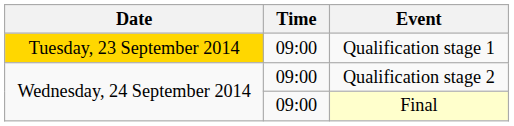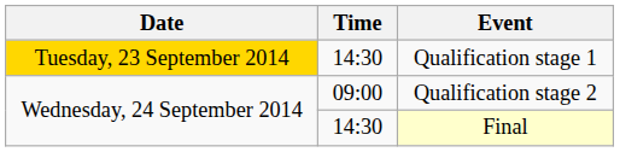 <table class = "wikitable" style="text-align:center;">
 <tr>
 <th width=220>Date</th>
 <th width=50>Time</th>
 <th width=150>Event</th>
 </tr>
 <tr>
 <td style="background: gold;">Tuesday, 23 September 2014</td>
-<td>09:00</td>
+<td>14:30</td>
 <td>Qualification stage 1</td>
 </tr>
 <tr>
 <td rowspan=2>Wednesday, 24 September 2014</td>
 <td>09:00</td>
 <td>Qualification stage 2</td>
 </tr>
 <tr>
-<td>09:00</td>
+<td>14:30</td>
 <td bgcolor=ffffcc>Final</td>
 </tr>
 </table>
